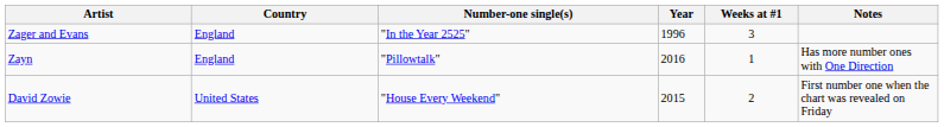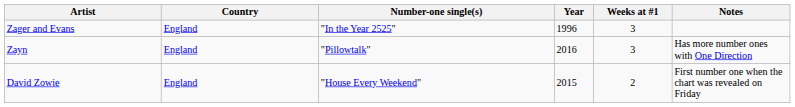 <table class="wikitable">
 <tr>
 <th width="20%">Artist</th>
 <th width="20%">Country</th>
 <th width="30%">Number-one single(s)</th>
 <th width="5%">Year</th>
 <th width="10%">Weeks at #1</th>
 <th width:"45%">Notes</th>
 </tr>
 <tr>
 <td><a href='#'>Zager and Evans</a></td>
 <td><a href='#'>England</a></td>
 <td>"<a href='#'>In the Year 2525</a>"</td>
 <td>1996</td>
 <td align=center>3</td>
 <td></td>
 </tr>
 <tr>
 <td><a href='#'>Zayn</a></td>
 <td><a href='#'>England</a></td>
 <td>"<a href='#'>Pillowtalk</a>"</td>
 <td>2016</td>
-<td align=center>1</td>
+<td align=center>3</td>
 <td>Has more number ones with <a href='#'>One Direction</a></td>
 </tr>
 <tr>
 <td><a href='#'>David Zowie</a></td>
-<td><a href='#'>United States</a></td>
+<td><a href='#'>England</a></td>
 <td>"<a href='#'>House Every Weekend</a>"</td>
 <td>2015</td>
 <td align=center>2</td>
 <td>First number one when the chart was revealed on Friday</td>
 </tr>
 </table>
